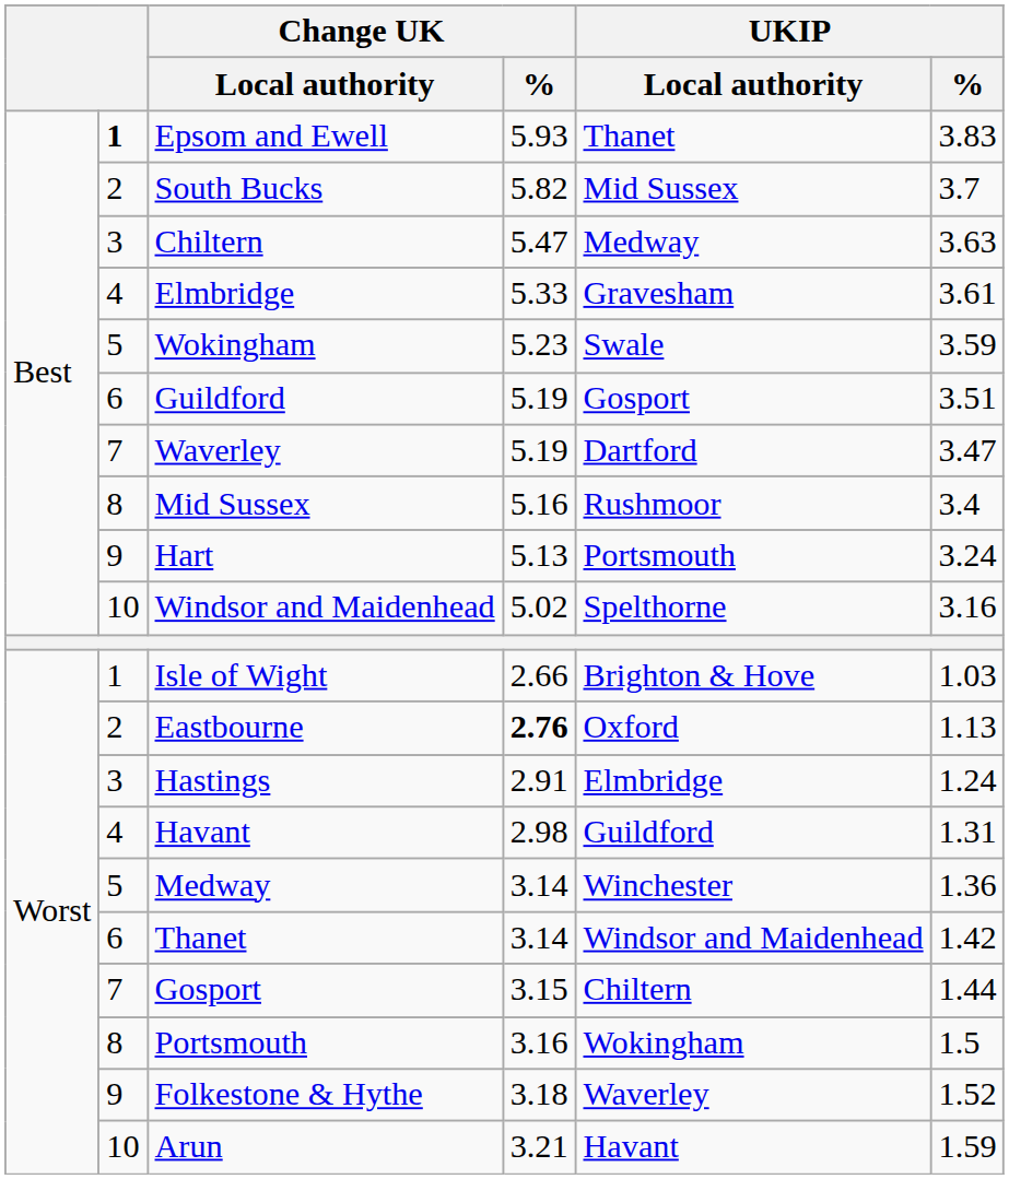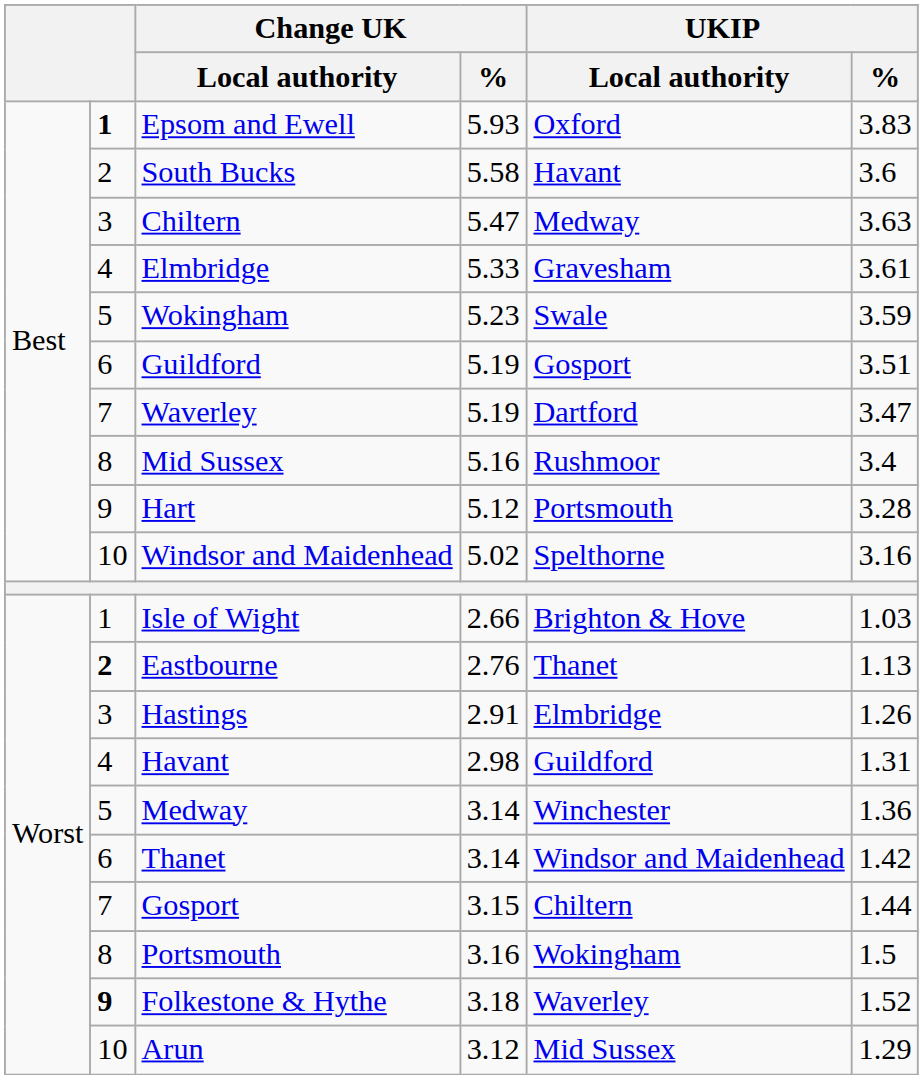 <table class="wikitable">
 <tr>
 <th colspan="2" rowspan="2"></th>
 <th colspan="2">Change UK</th>
 <th colspan="2">UKIP</th>
 </tr>
 <tr>
 <th style="text-align:center;">Local authority</th>
 <th style="text-align:center;">%</th>
 <th>Local authority</th>
 <th>%</th>
 </tr>
 <tr>
 <td rowspan="10">Best</td>
 <td><strong>1</strong></td>
 <td><a href='#'>Epsom and Ewell</a></td>
 <td>5.93</td>
-<td><a href='#'>Thanet</a></td>
+<td><a href='#'>Oxford</a></td>
 <td>3.83</td>
 </tr>
 <tr>
 <td>2</td>
 <td><a href='#'>South Bucks</a></td>
-<td>5.82</td>
-<td><a href='#'>Mid Sussex</a></td>
-<td>3.7</td>
+<td>5.58</td>
+<td><a href='#'>Havant</a></td>
+<td>3.6</td>
 </tr>
 <tr>
 <td>3</td>
 <td><a href='#'>Chiltern</a></td>
 <td>5.47</td>
 <td><a href='#'>Medway</a></td>
 <td>3.63</td>
 </tr>
 <tr>
 <td>4</td>
 <td><a href='#'>Elmbridge</a></td>
 <td>5.33</td>
 <td><a href='#'>Gravesham</a></td>
 <td>3.61</td>
 </tr>
 <tr>
 <td>5</td>
 <td><a href='#'>Wokingham</a></td>
 <td>5.23</td>
 <td><a href='#'>Swale</a></td>
 <td>3.59</td>
 </tr>
 <tr>
 <td>6</td>
 <td><a href='#'>Guildford</a></td>
 <td>5.19</td>
 <td><a href='#'>Gosport</a></td>
 <td>3.51</td>
 </tr>
 <tr>
 <td>7</td>
 <td><a href='#'>Waverley</a></td>
 <td>5.19</td>
 <td><a href='#'>Dartford</a></td>
 <td>3.47</td>
 </tr>
 <tr>
 <td>8</td>
 <td><a href='#'>Mid Sussex</a></td>
 <td>5.16</td>
 <td><a href='#'>Rushmoor</a></td>
 <td>3.4</td>
 </tr>
 <tr>
 <td>9</td>
 <td><a href='#'>Hart</a></td>
-<td>5.13</td>
+<td>5.12</td>
 <td><a href='#'>Portsmouth</a></td>
-<td>3.24</td>
+<td>3.28</td>
 </tr>
 <tr>
 <td>10</td>
 <td><a href='#'>Windsor and Maidenhead</a></td>
 <td>5.02</td>
 <td><a href='#'>Spelthorne</a></td>
 <td>3.16</td>
 </tr>
 <tr>
 <th colspan="8"></th>
 </tr>
 <tr>
 <td rowspan="10">Worst</td>
 <td>1</td>
 <td><a href='#'>Isle of Wight</a></td>
 <td>2.66</td>
 <td><a href='#'>Brighton & Hove</a></td>
 <td>1.03</td>
 </tr>
 <tr>
-<td>2</td>
+<td><strong>2</strong></td>
 <td><a href='#'>Eastbourne</a></td>
-<td><strong>2.76</strong></td>
-<td><a href='#'>Oxford</a></td>
+<td>2.76</td>
+<td><a href='#'>Thanet</a></td>
 <td>1.13</td>
 </tr>
 <tr>
 <td>3</td>
 <td><a href='#'>Hastings</a></td>
 <td>2.91</td>
 <td><a href='#'>Elmbridge</a></td>
-<td>1.24</td>
+<td>1.26</td>
 </tr>
 <tr>
 <td>4</td>
 <td><a href='#'>Havant</a></td>
 <td>2.98</td>
 <td><a href='#'>Guildford</a></td>
 <td>1.31</td>
 </tr>
 <tr>
 <td>5</td>
 <td><a href='#'>Medway</a></td>
 <td>3.14</td>
 <td><a href='#'>Winchester</a></td>
 <td>1.36</td>
 </tr>
 <tr>
 <td>6</td>
 <td><a href='#'>Thanet</a></td>
 <td>3.14</td>
 <td><a href='#'>Windsor and Maidenhead</a></td>
 <td>1.42</td>
 </tr>
 <tr>
 <td>7</td>
 <td><a href='#'>Gosport</a></td>
 <td>3.15</td>
 <td><a href='#'>Chiltern</a></td>
 <td>1.44</td>
 </tr>
 <tr>
 <td>8</td>
 <td><a href='#'>Portsmouth</a></td>
 <td>3.16</td>
 <td><a href='#'>Wokingham</a></td>
 <td>1.5</td>
 </tr>
 <tr>
-<td>9</td>
+<td><strong>9</strong></td>
 <td><a href='#'>Folkestone & Hythe</a></td>
 <td>3.18</td>
 <td><a href='#'>Waverley</a></td>
 <td>1.52</td>
 </tr>
 <tr>
 <td>10</td>
 <td><a href='#'>Arun</a></td>
-<td>3.21</td>
-<td><a href='#'>Havant</a></td>
-<td>1.59</td>
+<td>3.12</td>
+<td><a href='#'>Mid Sussex</a></td>
+<td>1.29</td>
 </tr>
 </table>
